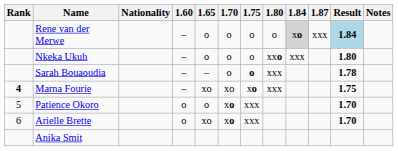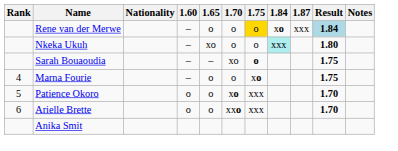 <table class="wikitable sortable" style="text-align:center">
 <tr>
 <th>Rank</th>
 <th>Name</th>
 <th>Nationality</th>
 <th>1.60</th>
 <th>1.65</th>
 <th>1.70</th>
 <th>1.75</th>
-<th>1.80</th>
 <th>1.84</th>
 <th>1.87</th>
 <th>Result</th>
 <th>Notes</th>
 </tr>
 <tr>
 <td></td>
 <td align=left><a href='#'>Rene van der Merwe</a></td>
 <td align=left></td>
 <td>–</td>
 <td>o</td>
 <td>o</td>
-<td>o</td>
-<td>o</td>
-<td style="background: lightgrey;">x<strong>o</strong></td>
+<td style="background: gold;">o</td>
+<td>x<strong>o</strong></td>
 <td>xxx</td>
 <td style="background: lightblue;"><strong>1.84</strong></td>
 <td></td>
 </tr>
 <tr>
 <td></td>
 <td align=left><a href='#'>Nkeka Ukuh</a></td>
 <td align=left></td>
 <td>–</td>
+<td>xo</td>
 <td>o</td>
 <td>o</td>
-<td>o</td>
-<td>xx<strong>o</strong></td>
-<td>xxx</td>
+<td style="background: paleturquoise;">xxx</td>
 <td></td>
 <td><strong>1.80</strong></td>
 <td></td>
 </tr>
 <tr>
 <td></td>
 <td align=left><a href='#'>Sarah Bouaoudia</a></td>
 <td align=left></td>
 <td>–</td>
 <td>–</td>
-<td>o</td>
+<td>xo</td>
 <td><strong>o</strong></td>
-<td>xxx</td>
 <td></td>
 <td></td>
-<td><strong>1.78</strong></td>
+<td><strong>1.75</strong></td>
 <td></td>
 </tr>
 <tr>
-<td><strong>4</strong></td>
+<td>4</td>
 <td align=left><a href='#'>Marna Fourie</a></td>
 <td align=left></td>
 <td>–</td>
-<td>xo</td>
-<td>xo</td>
+<td>o</td>
+<td>o</td>
 <td>x<strong>o</strong></td>
-<td>xxx</td>
 <td></td>
 <td></td>
 <td><strong>1.75</strong></td>
 <td></td>
 </tr>
 <tr>
 <td>5</td>
 <td align=left><a href='#'>Patience Okoro</a></td>
 <td align=left></td>
 <td>o</td>
 <td>o</td>
 <td>x<strong>o</strong></td>
 <td>xxx</td>
 <td></td>
 <td></td>
-<td></td>
 <td><strong>1.70</strong></td>
 <td></td>
 </tr>
 <tr>
 <td>6</td>
 <td align=left><a href='#'>Arielle Brette</a></td>
 <td align=left></td>
 <td>o</td>
-<td>xo</td>
-<td>x<strong>o</strong></td>
+<td>o</td>
+<td>xx<strong>o</strong></td>
 <td>xxx</td>
-<td></td>
 <td></td>
 <td></td>
 <td><strong>1.70</strong></td>
 <td></td>
 </tr>
 <tr>
 <td></td>
 <td align=left><a href='#'>Anika Smit</a></td>
 <td align=left></td>
 <td></td>
 <td></td>
 <td></td>
 <td></td>
 <td></td>
 <td></td>
-<td></td>
 <td><strong></strong></td>
 <td></td>
 </tr>
 </table>
